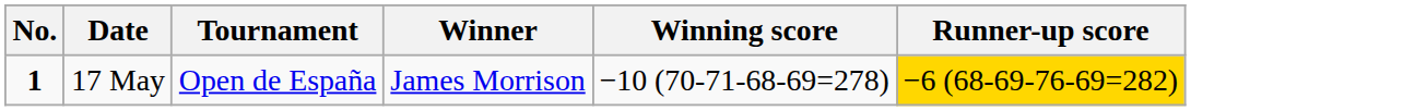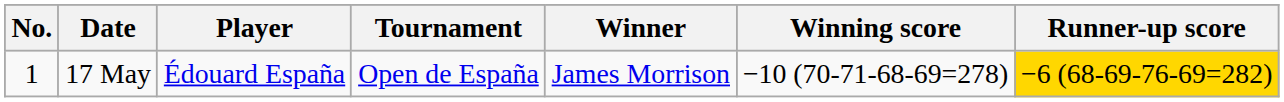 <table class="wikitable" style="font-size:95%;">
 <tr>
 <th>No.</th>
 <th>Date</th>
+<th>Player</th>
 <th>Tournament</th>
 <th>Winner</th>
 <th>Winning score</th>
 <th>Runner-up score</th>
 </tr>
 <tr>
-<td align=center><strong>1</strong></td>
+<td align=center>1</td>
 <td>17 May</td>
+<td> <a href='#'>Édouard España</a></td>
 <td><a href='#'>Open de España</a></td>
 <td> <a href='#'>James Morrison</a></td>
 <td>−10 (70-71-68-69=278)</td>
 <td style="background: gold;">−6 (68-69-76-69=282)</td>
 </tr>
 </table>
